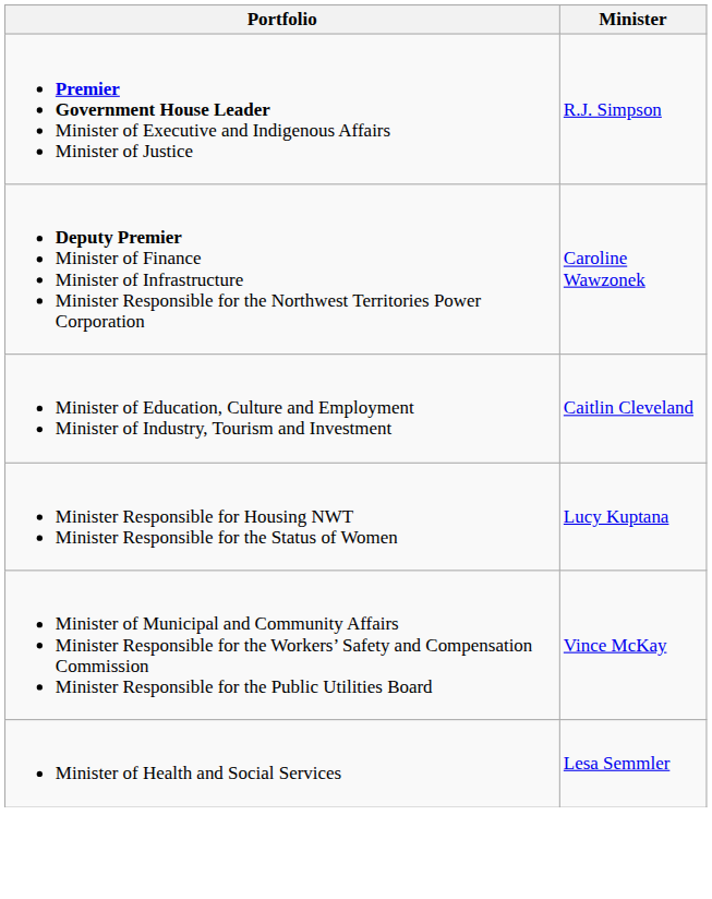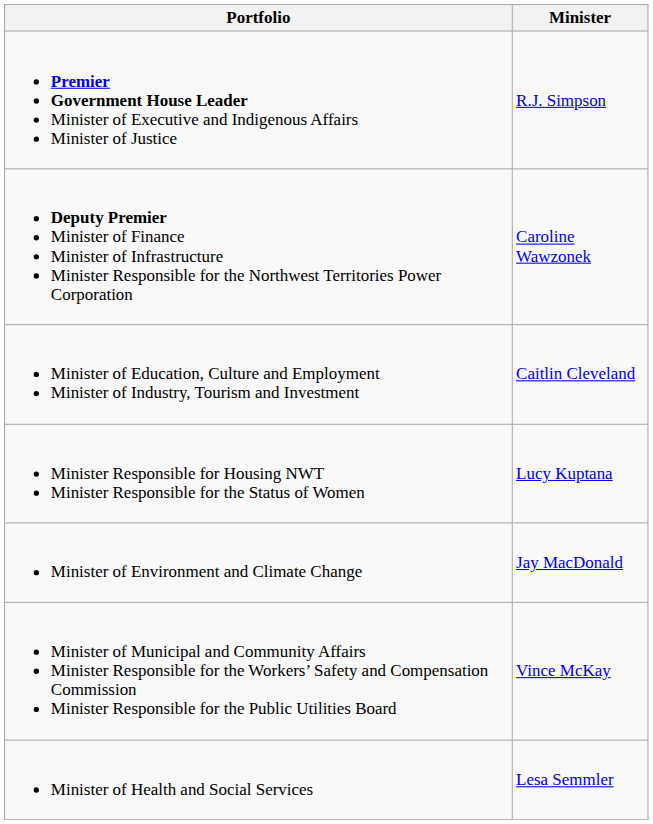 <table class="wikitable">
 <tr>
 <th>Portfolio</th>
 <th>Minister</th>
 </tr>
 <tr>
 <td><br><ul><li><strong><a href='#'>Premier</a></strong></li><li><strong>Government House Leader</strong></li><li>Minister of Executive and Indigenous Affairs</li><li>Minister of Justice</li></ul></td>
 <td><a href='#'>R.J. Simpson</a></td>
 </tr>
 <tr>
 <td><br><ul><li><strong>Deputy Premier</strong></li><li>Minister of Finance</li><li>Minister of Infrastructure</li><li>Minister Responsible for the Northwest Territories Power Corporation</li></ul></td>
 <td><a href='#'>Caroline Wawzonek</a></td>
 </tr>
 <tr>
 <td><br><ul><li>Minister of Education, Culture and Employment</li><li>Minister of Industry, Tourism and Investment</li></ul></td>
 <td><a href='#'>Caitlin Cleveland</a></td>
 </tr>
 <tr>
 <td><br><ul><li>Minister Responsible for Housing NWT</li><li>Minister Responsible for the Status of Women</li></ul></td>
 <td><a href='#'>Lucy Kuptana</a></td>
 </tr>
 <tr>
+<td><br><ul><li>Minister of Environment and Climate Change</li></ul></td>
+<td><a href='#'>Jay MacDonald</a></td>
+</tr>
+<tr>
 <td><br><ul><li>Minister of Municipal and Community Affairs</li><li>Minister Responsible for the Workers’ Safety and Compensation Commission</li><li>Minister Responsible for the Public Utilities Board</li></ul></td>
 <td><a href='#'>Vince McKay</a></td>
 </tr>
 <tr>
 <td><br><ul><li>Minister of Health and Social Services</li></ul></td>
 <td><a href='#'>Lesa Semmler</a></td>
 </tr>
 </table>
